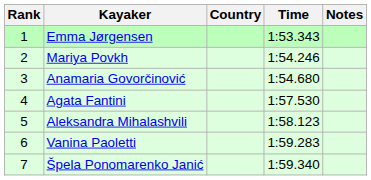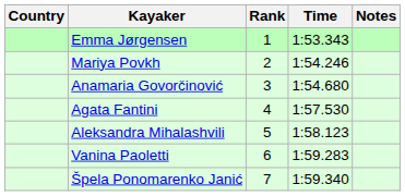 <table class="wikitable" style="text-align:center">
 <tr>
+<th>Country</th>
+<th>Kayaker</th>
 <th>Rank</th>
-<th>Kayaker</th>
-<th>Country</th>
 <th>Time</th>
 <th>Notes</th>
 </tr>
 <tr bgcolor=bbffbb>
+<td align=left></td>
+<td align=left><a href='#'>Emma Jørgensen</a></td>
 <td>1</td>
-<td align=left><a href='#'>Emma Jørgensen</a></td>
-<td align=left></td>
 <td>1:53.343</td>
 <td></td>
 </tr>
 <tr bgcolor=ddffdd>
+<td align=left></td>
+<td align=left><a href='#'>Mariya Povkh</a></td>
 <td>2</td>
-<td align=left><a href='#'>Mariya Povkh</a></td>
-<td align=left></td>
 <td>1:54.246</td>
 <td></td>
 </tr>
 <tr bgcolor=ddffdd>
+<td align=left></td>
+<td align=left><a href='#'>Anamaria Govorčinović</a></td>
 <td>3</td>
-<td align=left><a href='#'>Anamaria Govorčinović</a></td>
-<td align=left></td>
 <td>1:54.680</td>
 <td></td>
 </tr>
 <tr bgcolor=ddffdd>
+<td align=left></td>
+<td align=left><a href='#'>Agata Fantini</a></td>
 <td>4</td>
-<td align=left><a href='#'>Agata Fantini</a></td>
-<td align=left></td>
 <td>1:57.530</td>
 <td></td>
 </tr>
 <tr bgcolor=ddffdd>
+<td align=left></td>
+<td align=left><a href='#'>Aleksandra Mihalashvili</a></td>
 <td>5</td>
-<td align=left><a href='#'>Aleksandra Mihalashvili</a></td>
-<td align=left></td>
 <td>1:58.123</td>
 <td></td>
 </tr>
 <tr bgcolor=ddffdd>
+<td align=left></td>
+<td align=left><a href='#'>Vanina Paoletti</a></td>
 <td>6</td>
-<td align=left><a href='#'>Vanina Paoletti</a></td>
-<td align=left></td>
 <td>1:59.283</td>
 <td></td>
 </tr>
 <tr bgcolor=ddffdd>
+<td align=left></td>
+<td align=left><a href='#'>Špela Ponomarenko Janić</a></td>
 <td>7</td>
-<td align=left><a href='#'>Špela Ponomarenko Janić</a></td>
-<td align=left></td>
 <td>1:59.340</td>
 <td></td>
 </tr>
 </table>
